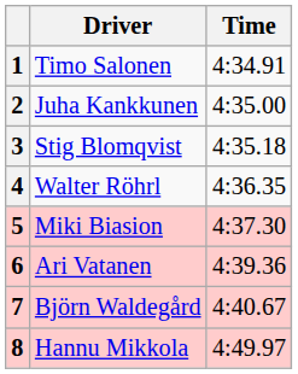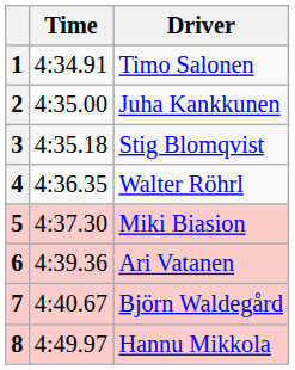 <table class="wikitable" style="font-size:95%">
 <tr>
 <th></th>
+<th>Time</th>
 <th>Driver</th>
-<th>Time</th>
 </tr>
 <tr>
 <th>1</th>
+<td>4:34.91</td>
 <td> <a href='#'>Timo Salonen</a></td>
-<td>4:34.91</td>
 </tr>
 <tr>
 <th>2</th>
+<td>4:35.00</td>
 <td> <a href='#'>Juha Kankkunen</a></td>
-<td>4:35.00</td>
 </tr>
 <tr>
 <th>3</th>
+<td>4:35.18</td>
 <td> <a href='#'>Stig Blomqvist</a></td>
-<td>4:35.18</td>
 </tr>
 <tr>
 <th>4</th>
+<td>4:36.35</td>
 <td> <a href='#'>Walter Röhrl</a></td>
-<td>4:36.35</td>
 </tr>
 <tr>
 <th style="background:#ffcccc;">5</th>
+<td style="background:#ffcccc;">4:37.30</td>
 <td style="background:#ffcccc;"> <a href='#'>Miki Biasion</a></td>
-<td style="background:#ffcccc;">4:37.30</td>
 </tr>
 <tr>
 <th style="background:#ffcccc;">6</th>
+<td style="background:#ffcccc;">4:39.36</td>
 <td style="background:#ffcccc;"> <a href='#'>Ari Vatanen</a></td>
-<td style="background:#ffcccc;">4:39.36</td>
 </tr>
 <tr>
 <th style="background:#ffcccc;">7</th>
+<td style="background:#ffcccc;">4:40.67</td>
 <td style="background:#ffcccc;"> <a href='#'>Björn Waldegård</a></td>
-<td style="background:#ffcccc;">4:40.67</td>
 </tr>
 <tr>
 <th style="background:#ffcccc;">8</th>
+<td style="background:#ffcccc;">4:49.97</td>
 <td style="background:#ffcccc;"> <a href='#'>Hannu Mikkola</a></td>
-<td style="background:#ffcccc;">4:49.97</td>
 </tr>
 </table>
